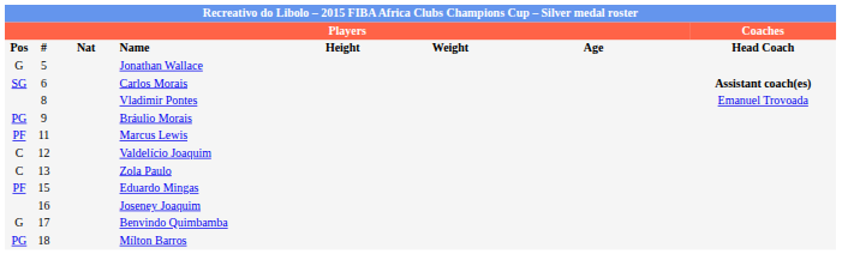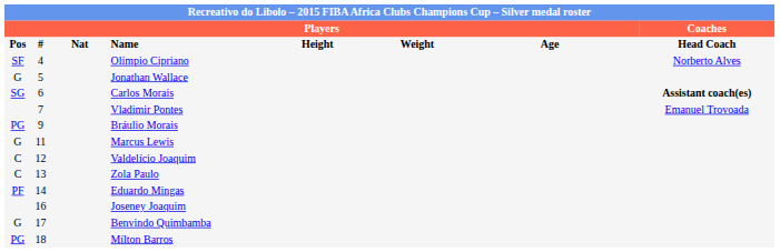 <table border=0 cellpadding=2 cellspacing=0  |- bgcolor=#f5f5f5 style="text-align:center; font-size:85%;" width=75%>
 <tr>
 <td colspan="8" style="background: #6495ed; color: white"><strong>Recreativo do Libolo – 2015 FIBA Africa Clubs Champions Cup –  Silver medal roster</strong></td>
 </tr>
 <tr>
 <td colspan="7" style="background: #ff6347; color: white"><strong>Players</strong></td>
 <td style="background: #ff6347; color: white"><strong>Coaches</strong></td>
 </tr>
 <tr style="background=#f5f5f5; color: black">
 <th width=5px>Pos</th>
 <th width=5px>#</th>
 <th width=50px>Nat</th>
 <th width=135px align=left>Name</th>
 <th width=100px>Height</th>
 <th width=75px>Weight</th>
 <th width=160px>Age</th>
 <th width=120px>Head Coach</th>
+</tr>
+<tr>
+<td><a href='#'>SF</a></td>
+<td>4</td>
+<td></td>
+<td align=left><a href='#'>Olímpio Cipriano</a></td>
+<td><span></span></td>
+<td><span></span></td>
+<td><span></span></td>
+<td> <a href='#'>Norberto Alves</a></td>
 </tr>
 <tr>
 <td>G</td>
 <td>5</td>
 <td></td>
 <td align=left><a href='#'>Jonathan Wallace</a></td>
 <td><span></span></td>
 <td><span></span></td>
 <td><span></span></td>
 </tr>
 <tr>
 <td><a href='#'>SG</a></td>
 <td>6</td>
 <td></td>
 <td align=left><a href='#'>Carlos Morais</a></td>
 <td><span></span></td>
 <td><span></span></td>
 <td><span></span></td>
 <td><strong>Assistant coach(es)</strong></td>
 </tr>
 <tr>
 <td></td>
-<td>8</td>
+<td>7</td>
 <td></td>
 <td align=left><a href='#'>Vladimir Pontes</a></td>
 <td><span></span></td>
 <td><span></span></td>
 <td><span></span></td>
 <td> <a href='#'>Emanuel Trovoada</a></td>
 </tr>
 <tr>
 <td><a href='#'>PG</a></td>
 <td>9</td>
 <td></td>
 <td align=left><a href='#'>Bráulio Morais</a></td>
 <td><span></span></td>
 <td><span></span></td>
 <td><span></span></td>
 </tr>
 <tr>
-<td><a href='#'>PF</a></td>
+<td>G</td>
 <td>11</td>
 <td></td>
 <td align=left><a href='#'>Marcus Lewis</a></td>
 <td><span></span></td>
 <td><span></span></td>
 <td><span></span></td>
 </tr>
 <tr>
 <td>C</td>
 <td>12</td>
 <td></td>
 <td align=left><a href='#'>Valdelício Joaquim</a></td>
 <td><span></span></td>
 <td><span></span></td>
 <td><span></span></td>
 </tr>
 <tr>
 <td>C</td>
 <td>13</td>
 <td></td>
 <td align=left><a href='#'>Zola Paulo</a></td>
 <td><span></span></td>
 <td><span></span></td>
 <td><span></span></td>
 </tr>
 <tr>
 <td><a href='#'>PF</a></td>
-<td>15</td>
+<td>14</td>
 <td></td>
 <td align=left><a href='#'>Eduardo Mingas</a></td>
 <td><span></span></td>
 <td><span></span></td>
 <td><span></span></td>
 </tr>
 <tr>
 <td></td>
 <td>16</td>
 <td></td>
 <td align=left><a href='#'>Joseney Joaquim</a></td>
 <td><span></span></td>
 <td><span></span></td>
 <td><span></span></td>
 </tr>
 <tr>
 <td>G</td>
 <td>17</td>
 <td></td>
 <td align=left><a href='#'>Benvindo Quimbamba</a></td>
 <td><span></span></td>
 <td><span></span></td>
 <td><span></span></td>
 </tr>
 <tr>
 <td><a href='#'>PG</a></td>
 <td>18</td>
 <td></td>
 <td align=left><a href='#'>Mílton Barros</a></td>
 <td><span></span></td>
 <td><span></span></td>
 <td><span></span></td>
 </tr>
 </table>
